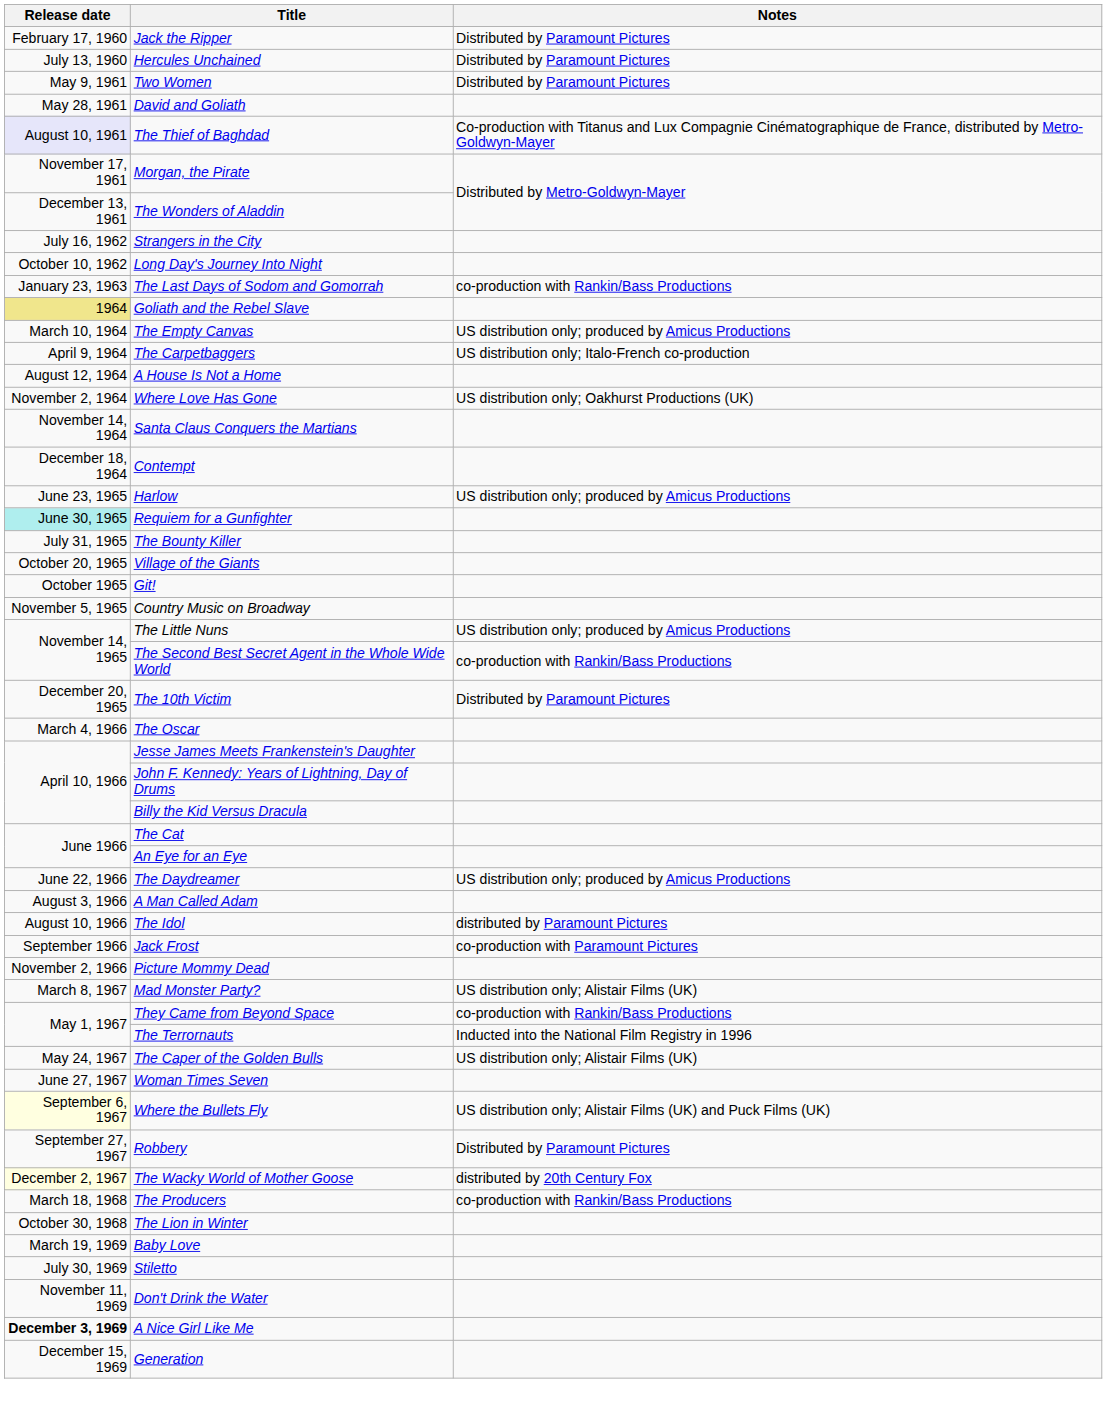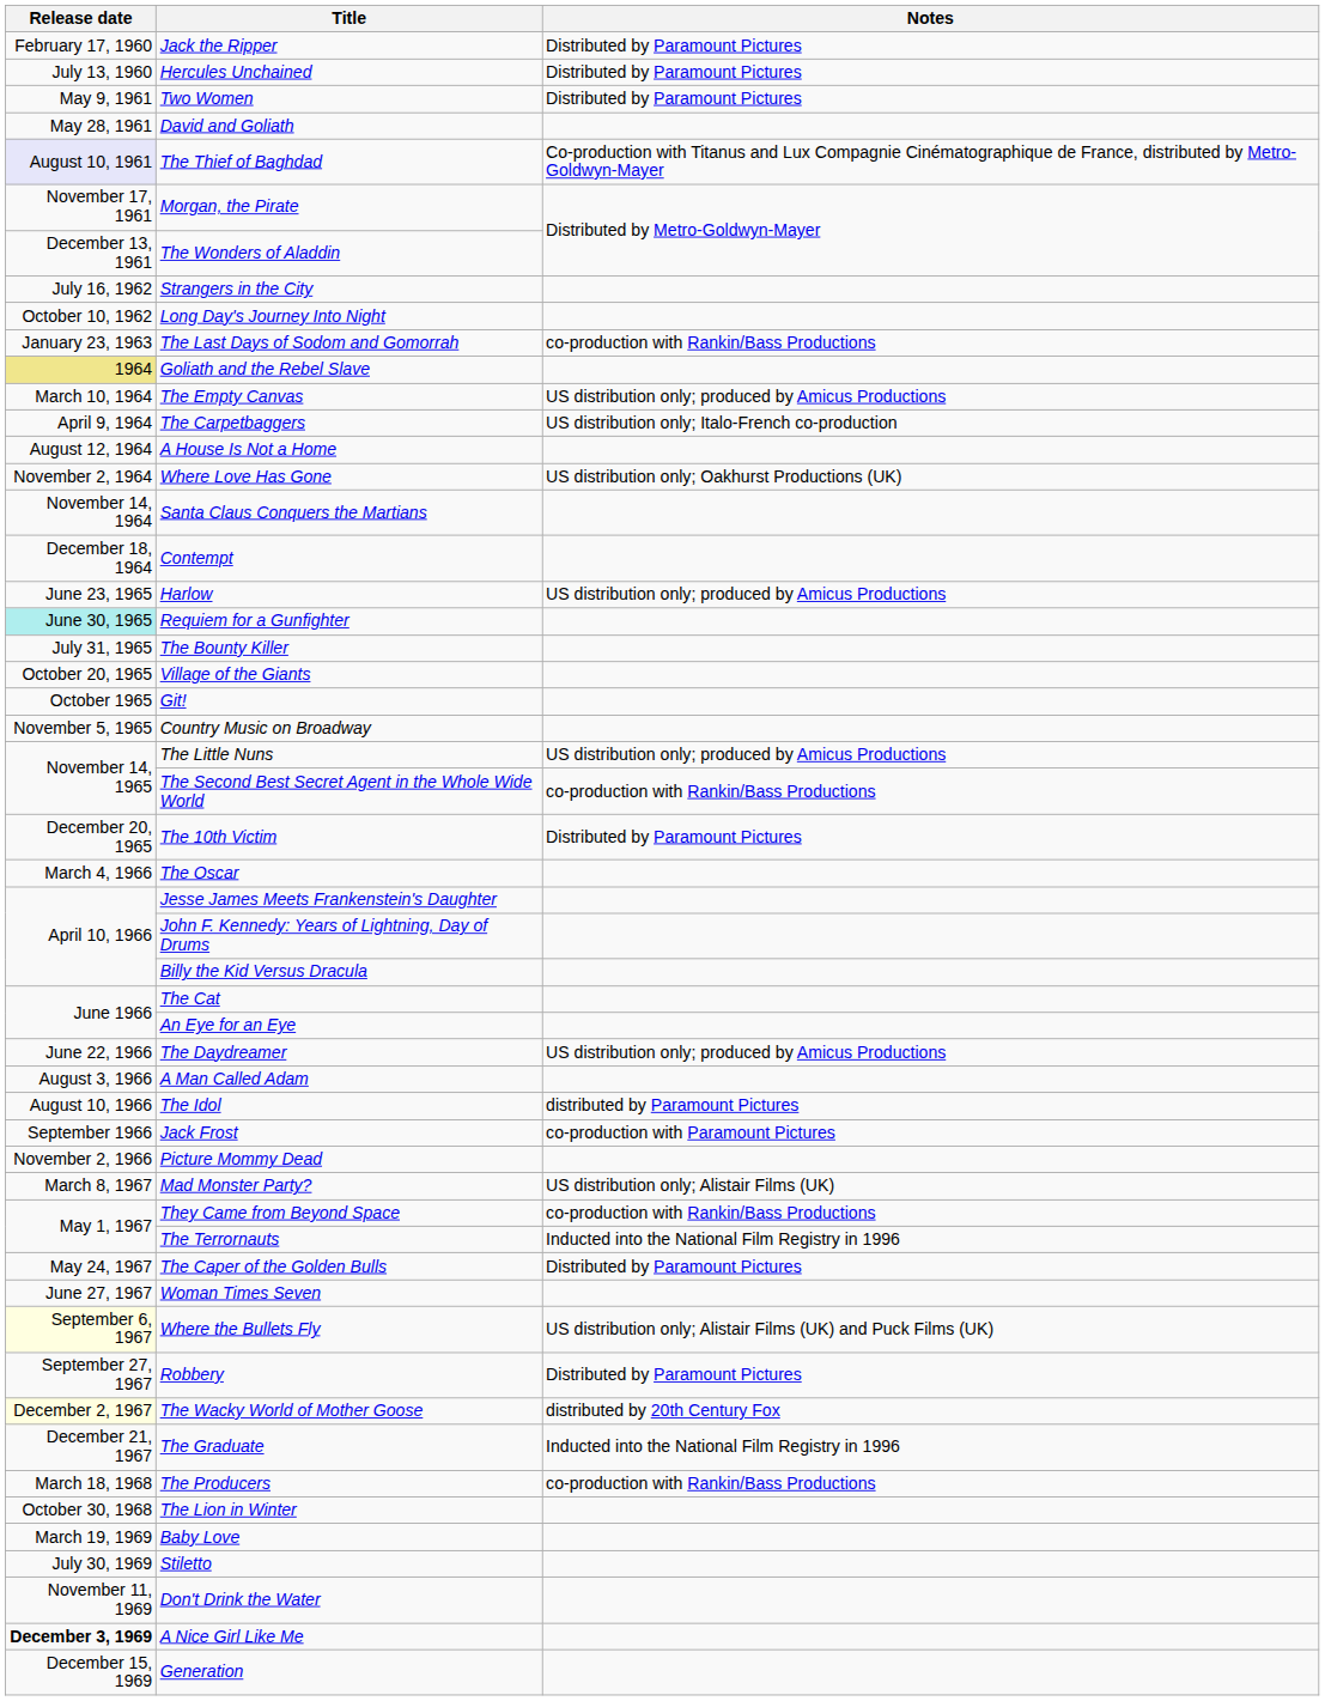 <table class="wikitable sortable">
 <tr>
 <th>Release date</th>
 <th>Title</th>
 <th>Notes</th>
 </tr>
 <tr>
 <td align="right">February 17, 1960</td>
 <td><em><a href='#'>Jack the Ripper</a></em></td>
 <td>Distributed by <a href='#'>Paramount Pictures</a></td>
 </tr>
 <tr>
 <td align="right">July 13, 1960</td>
 <td><em><a href='#'>Hercules Unchained</a></em></td>
 <td>Distributed by <a href='#'>Paramount Pictures</a></td>
 </tr>
 <tr>
 <td align="right">May 9, 1961</td>
 <td><em><a href='#'>Two Women</a></em></td>
 <td>Distributed by <a href='#'>Paramount Pictures</a></td>
 </tr>
 <tr>
 <td align="right">May 28, 1961</td>
 <td><em><a href='#'>David and Goliath</a></em></td>
 <td></td>
 </tr>
 <tr>
 <td align="right" style="background: lavender;">August 10, 1961</td>
 <td><em><a href='#'>The Thief of Baghdad</a></em></td>
 <td>Co-production with Titanus and Lux Compagnie Cinématographique de France, distributed by <a href='#'>Metro-Goldwyn-Mayer</a></td>
 </tr>
 <tr>
 <td align="right">November 17, 1961</td>
 <td><em><a href='#'>Morgan, the Pirate</a></em></td>
 <td rowspan="2">Distributed by <a href='#'>Metro-Goldwyn-Mayer</a></td>
 </tr>
 <tr>
 <td align="right">December 13, 1961</td>
 <td><em><a href='#'>The Wonders of Aladdin</a></em></td>
 </tr>
 <tr>
 <td align="right">July 16, 1962</td>
 <td><em><a href='#'>Strangers in the City</a></em></td>
 <td></td>
 </tr>
 <tr>
 <td align="right">October 10, 1962</td>
 <td><em><a href='#'>Long Day's Journey Into Night</a></em></td>
 <td></td>
 </tr>
 <tr>
 <td align="right">January 23, 1963</td>
 <td><em><a href='#'>The Last Days of Sodom and Gomorrah</a></em></td>
 <td>co-production with <a href='#'>Rankin/Bass Productions</a></td>
 </tr>
 <tr>
 <td align="right" style="background: khaki;">1964</td>
 <td><em><a href='#'>Goliath and the Rebel Slave</a></em></td>
 <td></td>
 </tr>
 <tr>
 <td align="right">March 10, 1964</td>
 <td><em><a href='#'>The Empty Canvas</a></em></td>
 <td>US distribution only; produced by <a href='#'>Amicus Productions</a></td>
 </tr>
 <tr>
 <td align="right">April 9, 1964</td>
 <td><em><a href='#'>The Carpetbaggers</a></em></td>
 <td>US distribution only; Italo-French co-production</td>
 </tr>
 <tr>
 <td align="right">August 12, 1964</td>
 <td><em><a href='#'>A House Is Not a Home</a></em></td>
 <td></td>
 </tr>
 <tr>
 <td align="right">November 2, 1964</td>
 <td><em><a href='#'>Where Love Has Gone</a></em></td>
 <td>US distribution only; Oakhurst Productions (UK)</td>
 </tr>
 <tr>
 <td align="right">November 14, 1964</td>
 <td><em><a href='#'>Santa Claus Conquers the Martians</a></em></td>
 <td></td>
 </tr>
 <tr>
 <td align="right">December 18, 1964</td>
 <td><em><a href='#'>Contempt</a></em></td>
 <td></td>
 </tr>
 <tr>
 <td align="right">June 23, 1965</td>
 <td><em><a href='#'>Harlow</a></em></td>
 <td>US distribution only; produced by <a href='#'>Amicus Productions</a></td>
 </tr>
 <tr>
 <td align="right" style="background: paleturquoise;">June 30, 1965</td>
 <td><em><a href='#'>Requiem for a Gunfighter</a></em></td>
 <td></td>
 </tr>
 <tr>
 <td align="right">July 31, 1965</td>
 <td><em><a href='#'>The Bounty Killer</a></em></td>
 <td></td>
 </tr>
 <tr>
 <td align="right">October 20, 1965</td>
 <td><em><a href='#'>Village of the Giants</a></em></td>
 <td></td>
 </tr>
 <tr>
 <td align="right">October 1965</td>
 <td><em><a href='#'>Git!</a></em></td>
 <td></td>
 </tr>
 <tr>
 <td align="right">November 5, 1965</td>
 <td><em>Country Music on Broadway</em></td>
 <td></td>
 </tr>
 <tr>
 <td align="right" rowspan="2">November 14, 1965</td>
 <td><em>The Little Nuns</em></td>
 <td>US distribution only; produced by <a href='#'>Amicus Productions</a></td>
 </tr>
 <tr>
 <td><em><a href='#'>The Second Best Secret Agent in the Whole Wide World</a></em></td>
 <td>co-production with <a href='#'>Rankin/Bass Productions</a></td>
 </tr>
 <tr>
 <td align="right">December 20, 1965</td>
 <td><em><a href='#'>The 10th Victim</a></em></td>
 <td>Distributed by <a href='#'>Paramount Pictures</a></td>
 </tr>
 <tr>
 <td align="right">March 4, 1966</td>
 <td><em><a href='#'>The Oscar</a></em></td>
 <td></td>
 </tr>
 <tr>
 <td align="right" rowspan="3">April 10, 1966</td>
 <td><em><a href='#'>Jesse James Meets Frankenstein's Daughter</a></em></td>
 <td></td>
 </tr>
 <tr>
 <td><em><a href='#'>John F. Kennedy: Years of Lightning, Day of Drums</a></em></td>
 <td></td>
 </tr>
 <tr>
 <td><em><a href='#'>Billy the Kid Versus Dracula</a></em></td>
 <td></td>
 </tr>
 <tr>
 <td align="right" rowspan="2">June 1966</td>
 <td><em><a href='#'>The Cat</a></em></td>
 <td></td>
 </tr>
 <tr>
 <td><em><a href='#'>An Eye for an Eye</a></em></td>
 <td></td>
 </tr>
 <tr>
 <td align="right">June 22, 1966</td>
 <td><em><a href='#'>The Daydreamer</a></em></td>
 <td>US distribution only; produced by <a href='#'>Amicus Productions</a></td>
 </tr>
 <tr>
 <td align="right">August 3, 1966</td>
 <td><em><a href='#'>A Man Called Adam</a></em></td>
 <td></td>
 </tr>
 <tr>
 <td align="right">August 10, 1966</td>
 <td><em><a href='#'>The Idol</a></em></td>
 <td>distributed by <a href='#'>Paramount Pictures</a></td>
 </tr>
 <tr>
 <td align="right">September 1966</td>
 <td><em><a href='#'>Jack Frost</a></em></td>
 <td>co-production with <a href='#'>Paramount Pictures</a></td>
 </tr>
 <tr>
 <td align="right">November 2, 1966</td>
 <td><em><a href='#'>Picture Mommy Dead</a></em></td>
 <td></td>
 </tr>
 <tr>
 <td align="right">March 8, 1967</td>
 <td><em><a href='#'>Mad Monster Party?</a></em></td>
 <td>US distribution only; Alistair Films (UK)</td>
 </tr>
 <tr>
 <td align="right" rowspan ="2">May 1, 1967</td>
 <td><em><a href='#'>They Came from Beyond Space</a></em></td>
 <td>co-production with <a href='#'>Rankin/Bass Productions</a></td>
 </tr>
 <tr>
 <td><em><a href='#'>The Terrornauts</a></em></td>
 <td>Inducted into the National Film Registry in 1996</td>
 </tr>
 <tr>
 <td align="right">May 24, 1967</td>
 <td><em><a href='#'>The Caper of the Golden Bulls</a></em></td>
-<td>US distribution only; Alistair Films (UK)</td>
+<td>Distributed by <a href='#'>Paramount Pictures</a></td>
 </tr>
 <tr>
 <td align="right">June 27, 1967</td>
 <td><em><a href='#'>Woman Times Seven</a></em></td>
 <td></td>
 </tr>
 <tr>
 <td align="right" style="background: lightyellow;">September 6, 1967</td>
 <td><em><a href='#'>Where the Bullets Fly</a></em></td>
 <td>US distribution only; Alistair Films (UK) and Puck Films (UK)</td>
 </tr>
 <tr>
 <td align="right">September 27, 1967</td>
 <td><em><a href='#'>Robbery</a></em></td>
 <td>Distributed by <a href='#'>Paramount Pictures</a></td>
 </tr>
 <tr>
 <td align="right" style="background: lightyellow;">December 2, 1967</td>
 <td><em><a href='#'>The Wacky World of Mother Goose</a></em></td>
 <td>distributed by <a href='#'>20th Century Fox</a></td>
+</tr>
+<tr>
+<td align="right">December 21, 1967</td>
+<td><em><a href='#'>The Graduate</a></em></td>
+<td>Inducted into the National Film Registry in 1996</td>
 </tr>
 <tr>
 <td align="right">March 18, 1968</td>
 <td><em><a href='#'>The Producers</a></em></td>
 <td>co-production with <a href='#'>Rankin/Bass Productions</a></td>
 </tr>
 <tr>
 <td align="right">October 30, 1968</td>
 <td><em><a href='#'>The Lion in Winter</a></em></td>
 <td></td>
 </tr>
 <tr>
 <td align="right">March 19, 1969</td>
 <td><em><a href='#'>Baby Love</a></em></td>
 <td></td>
 </tr>
 <tr>
 <td align="right">July 30, 1969</td>
 <td><em><a href='#'>Stiletto</a></em></td>
 <td></td>
 </tr>
 <tr>
 <td align="right">November 11, 1969</td>
 <td><em><a href='#'>Don't Drink the Water</a></em></td>
 <td></td>
 </tr>
 <tr>
 <td align="right"><strong>December 3, 1969</strong></td>
 <td><em><a href='#'>A Nice Girl Like Me</a></em></td>
 <td></td>
 </tr>
 <tr>
 <td align="right">December 15, 1969</td>
 <td><em><a href='#'>Generation</a></em></td>
 <td></td>
 </tr>
 </table>
